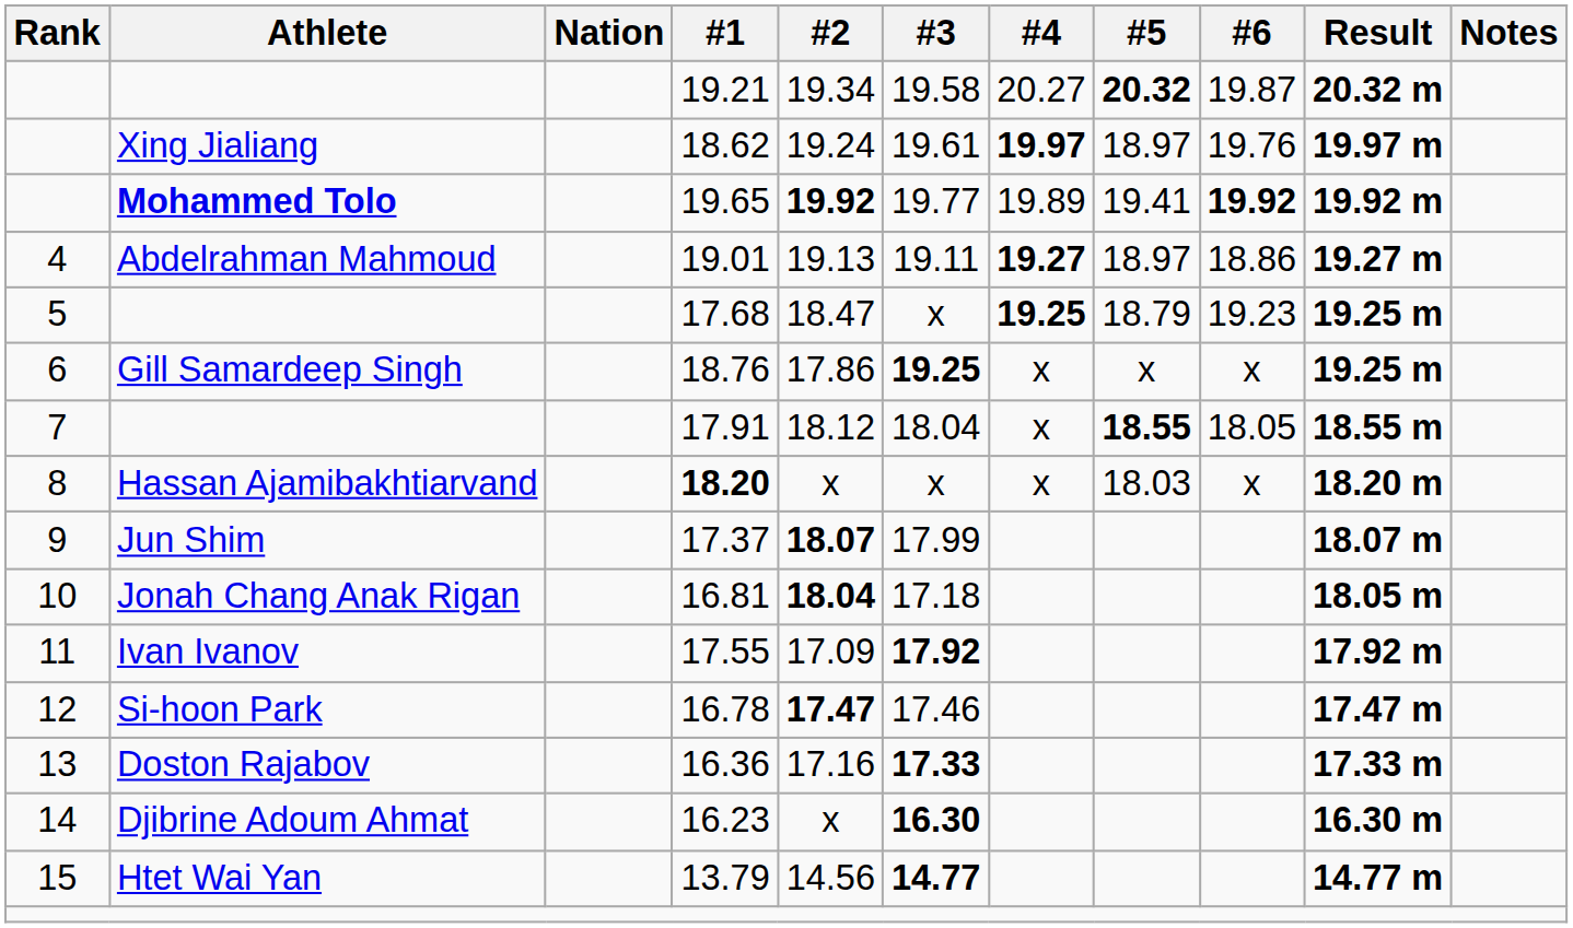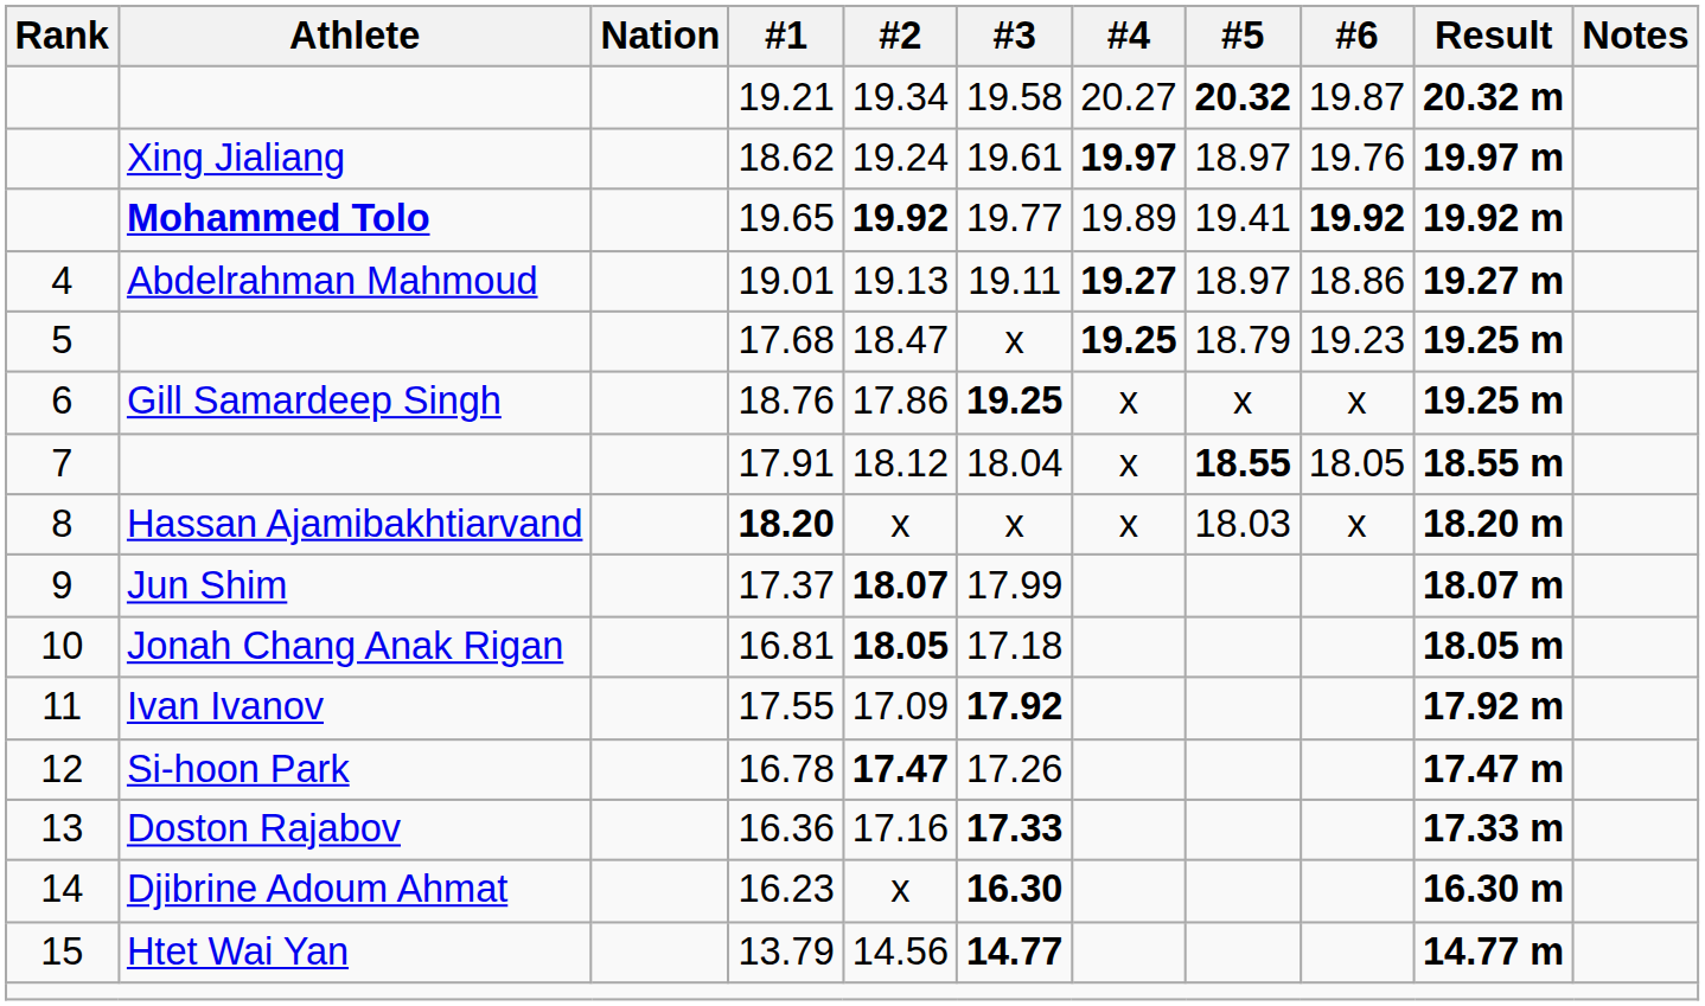 <table class="wikitable sortable" style="text-align:center;">
 <tr>
 <th scope="col" style="width: 10px;">Rank</th>
 <th scope="col">Athlete</th>
 <th scope="col">Nation</th>
 <th scope="col">#1</th>
 <th scope="col">#2</th>
 <th scope="col">#3</th>
 <th scope="col">#4</th>
 <th scope="col">#5</th>
 <th scope="col">#6</th>
 <th scope="col">Result</th>
 <th scope="col">Notes</th>
 </tr>
 <tr>
 <td></td>
 <td align="left"></td>
 <td align="left"></td>
 <td>19.21</td>
 <td>19.34</td>
 <td>19.58</td>
 <td>20.27</td>
 <td><strong>20.32</strong></td>
 <td>19.87</td>
 <td><strong>20.32 m</strong></td>
 <td></td>
 </tr>
 <tr>
 <td></td>
 <td align="left"><a href='#'>Xing Jialiang</a></td>
 <td align="left"></td>
 <td>18.62</td>
 <td>19.24</td>
 <td>19.61</td>
 <td><strong>19.97</strong></td>
 <td>18.97</td>
 <td>19.76</td>
 <td><strong>19.97 m</strong></td>
 <td></td>
 </tr>
 <tr>
 <td></td>
 <td align="left"><strong><a href='#'>Mohammed Tolo</a></strong></td>
 <td align="left"></td>
 <td>19.65</td>
 <td><strong>19.92</strong></td>
 <td>19.77</td>
 <td>19.89</td>
 <td>19.41</td>
 <td><strong>19.92</strong></td>
 <td><strong>19.92 m</strong></td>
 <td></td>
 </tr>
 <tr>
 <td>4</td>
 <td align="left"><a href='#'>Abdelrahman Mahmoud</a></td>
 <td align="left"></td>
 <td>19.01</td>
 <td>19.13</td>
 <td>19.11</td>
 <td><strong>19.27</strong></td>
 <td>18.97</td>
 <td>18.86</td>
 <td><strong>19.27 m</strong></td>
 <td></td>
 </tr>
 <tr>
 <td>5</td>
 <td align=left></td>
 <td align=left></td>
 <td>17.68</td>
 <td>18.47</td>
 <td>x</td>
 <td><strong>19.25</strong></td>
 <td>18.79</td>
 <td>19.23</td>
 <td><strong>19.25 m</strong></td>
 <td></td>
 </tr>
 <tr>
 <td>6</td>
 <td align="left"><a href='#'>Gill Samardeep Singh</a></td>
 <td align="left"></td>
 <td>18.76</td>
 <td>17.86</td>
 <td><strong>19.25</strong></td>
 <td>x</td>
 <td>x</td>
 <td>x</td>
 <td><strong>19.25 m</strong></td>
 <td></td>
 </tr>
 <tr>
 <td>7</td>
 <td align="left"></td>
 <td align="left"></td>
 <td>17.91</td>
 <td>18.12</td>
 <td>18.04</td>
 <td>x</td>
 <td><strong>18.55</strong></td>
 <td>18.05</td>
 <td><strong>18.55 m</strong></td>
 <td></td>
 </tr>
 <tr>
 <td>8</td>
 <td align="left"><a href='#'>Hassan Ajamibakhtiarvand</a></td>
 <td align="left"></td>
 <td><strong>18.20</strong></td>
 <td>x</td>
 <td>x</td>
 <td>x</td>
 <td>18.03</td>
 <td>x</td>
 <td><strong>18.20 m</strong></td>
 <td></td>
 </tr>
 <tr>
 <td>9</td>
 <td align="left"><a href='#'>Jun Shim</a></td>
 <td align="left"></td>
 <td>17.37</td>
 <td><strong>18.07</strong></td>
 <td>17.99</td>
 <td></td>
 <td></td>
 <td></td>
 <td><strong>18.07 m</strong></td>
 <td></td>
 </tr>
 <tr>
 <td>10</td>
 <td align="left"><a href='#'>Jonah Chang Anak Rigan</a></td>
 <td align="left"></td>
 <td>16.81</td>
-<td><strong>18.04</strong></td>
+<td><strong>18.05</strong></td>
 <td>17.18</td>
 <td></td>
 <td></td>
 <td></td>
 <td><strong>18.05 m</strong></td>
 <td></td>
 </tr>
 <tr>
 <td>11</td>
 <td align="left"><a href='#'>Ivan Ivanov</a></td>
 <td align="left"></td>
 <td>17.55</td>
 <td>17.09</td>
 <td><strong>17.92</strong></td>
 <td></td>
 <td></td>
 <td></td>
 <td><strong>17.92 m</strong></td>
 <td></td>
 </tr>
 <tr>
 <td>12</td>
 <td align="left"><a href='#'>Si-hoon Park</a></td>
 <td align="left"></td>
 <td>16.78</td>
 <td><strong>17.47</strong></td>
-<td>17.46</td>
+<td>17.26</td>
 <td></td>
 <td></td>
 <td></td>
 <td><strong>17.47 m</strong></td>
 <td></td>
 </tr>
 <tr>
 <td>13</td>
 <td align="left"><a href='#'>Doston Rajabov</a></td>
 <td align="left"></td>
 <td>16.36</td>
 <td>17.16</td>
 <td><strong>17.33</strong></td>
 <td></td>
 <td></td>
 <td></td>
 <td><strong>17.33 m</strong></td>
 <td></td>
 </tr>
 <tr>
 <td>14</td>
 <td align="left"><a href='#'>Djibrine Adoum Ahmat</a></td>
 <td align="left"></td>
 <td>16.23</td>
 <td>x</td>
 <td><strong>16.30</strong></td>
 <td></td>
 <td></td>
 <td></td>
 <td><strong>16.30 m</strong></td>
 <td></td>
 </tr>
 <tr>
 <td>15</td>
 <td align="left"><a href='#'>Htet Wai Yan</a></td>
 <td align="left"></td>
 <td>13.79</td>
 <td>14.56</td>
 <td><strong>14.77</strong></td>
 <td></td>
 <td></td>
 <td></td>
 <td><strong>14.77 m</strong></td>
 <td></td>
 </tr>
 <tr class="sortbottom">
 <td colspan="11"></td>
 </tr>
 </table>
